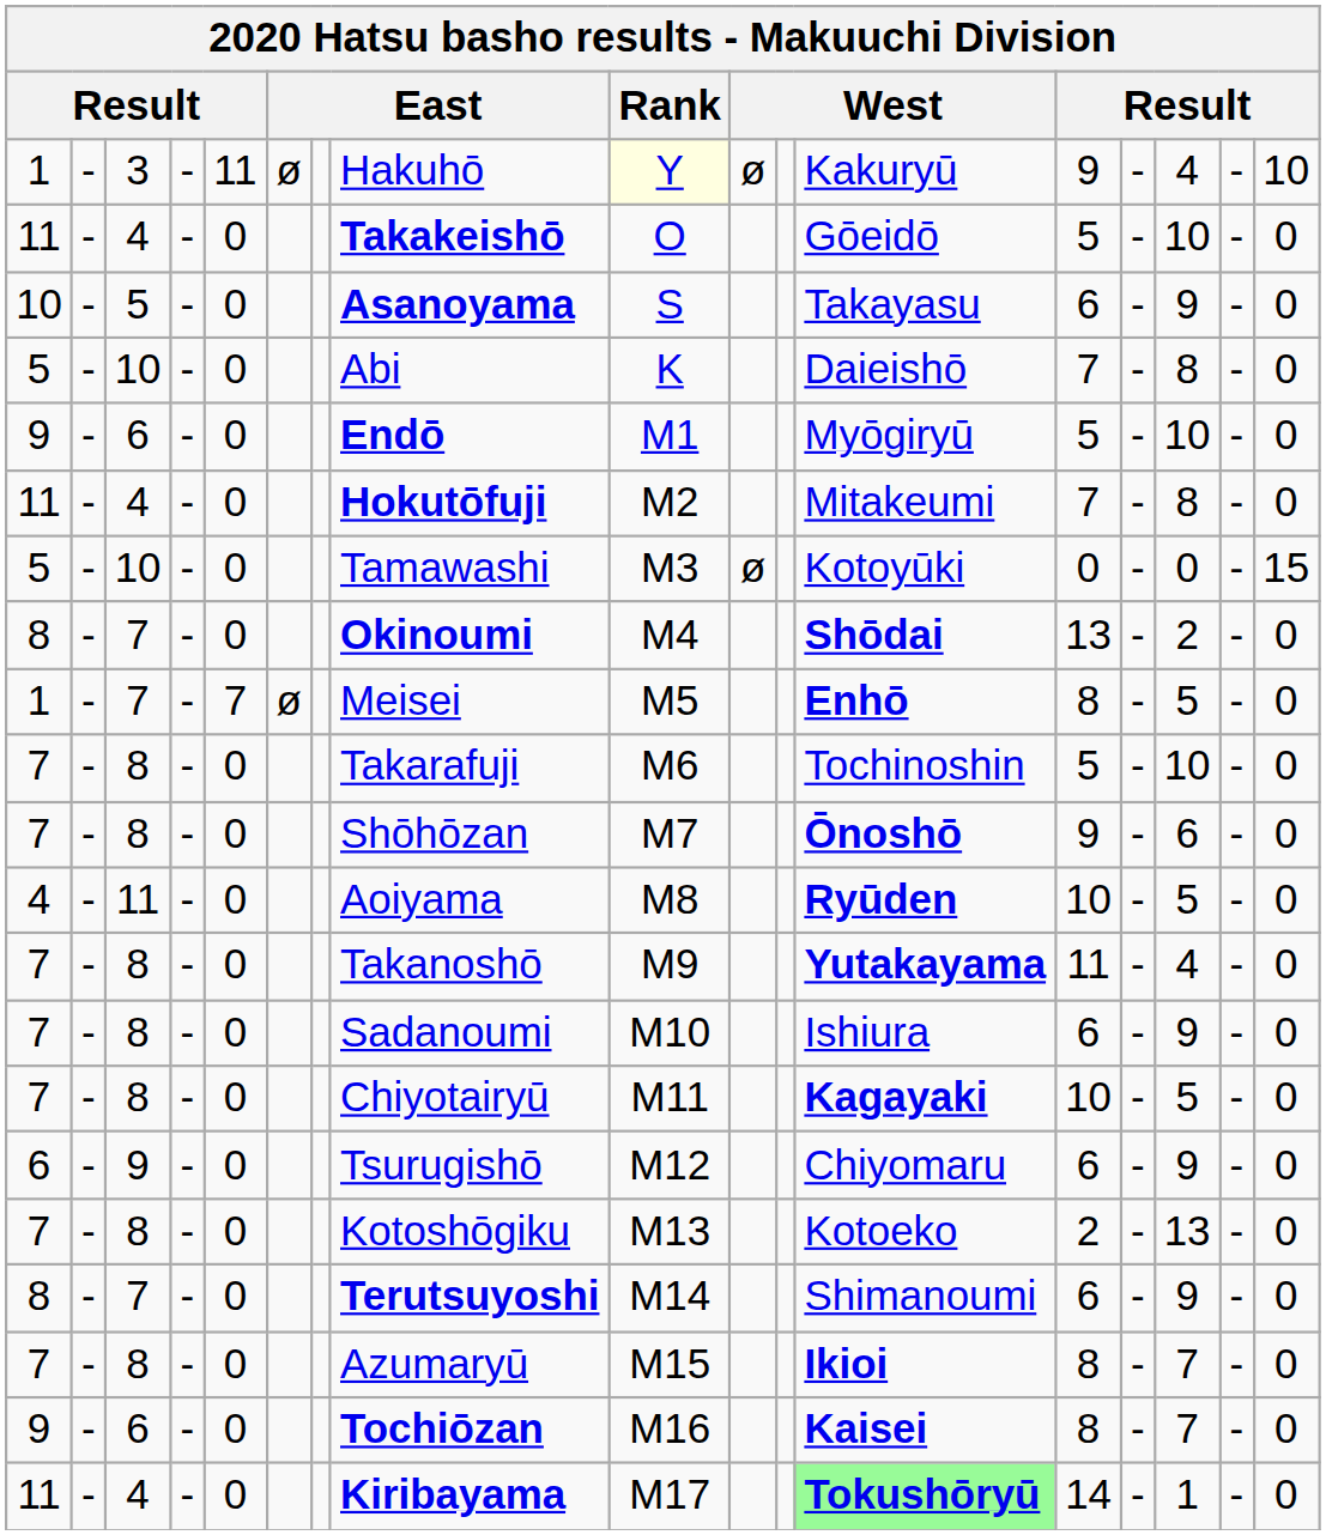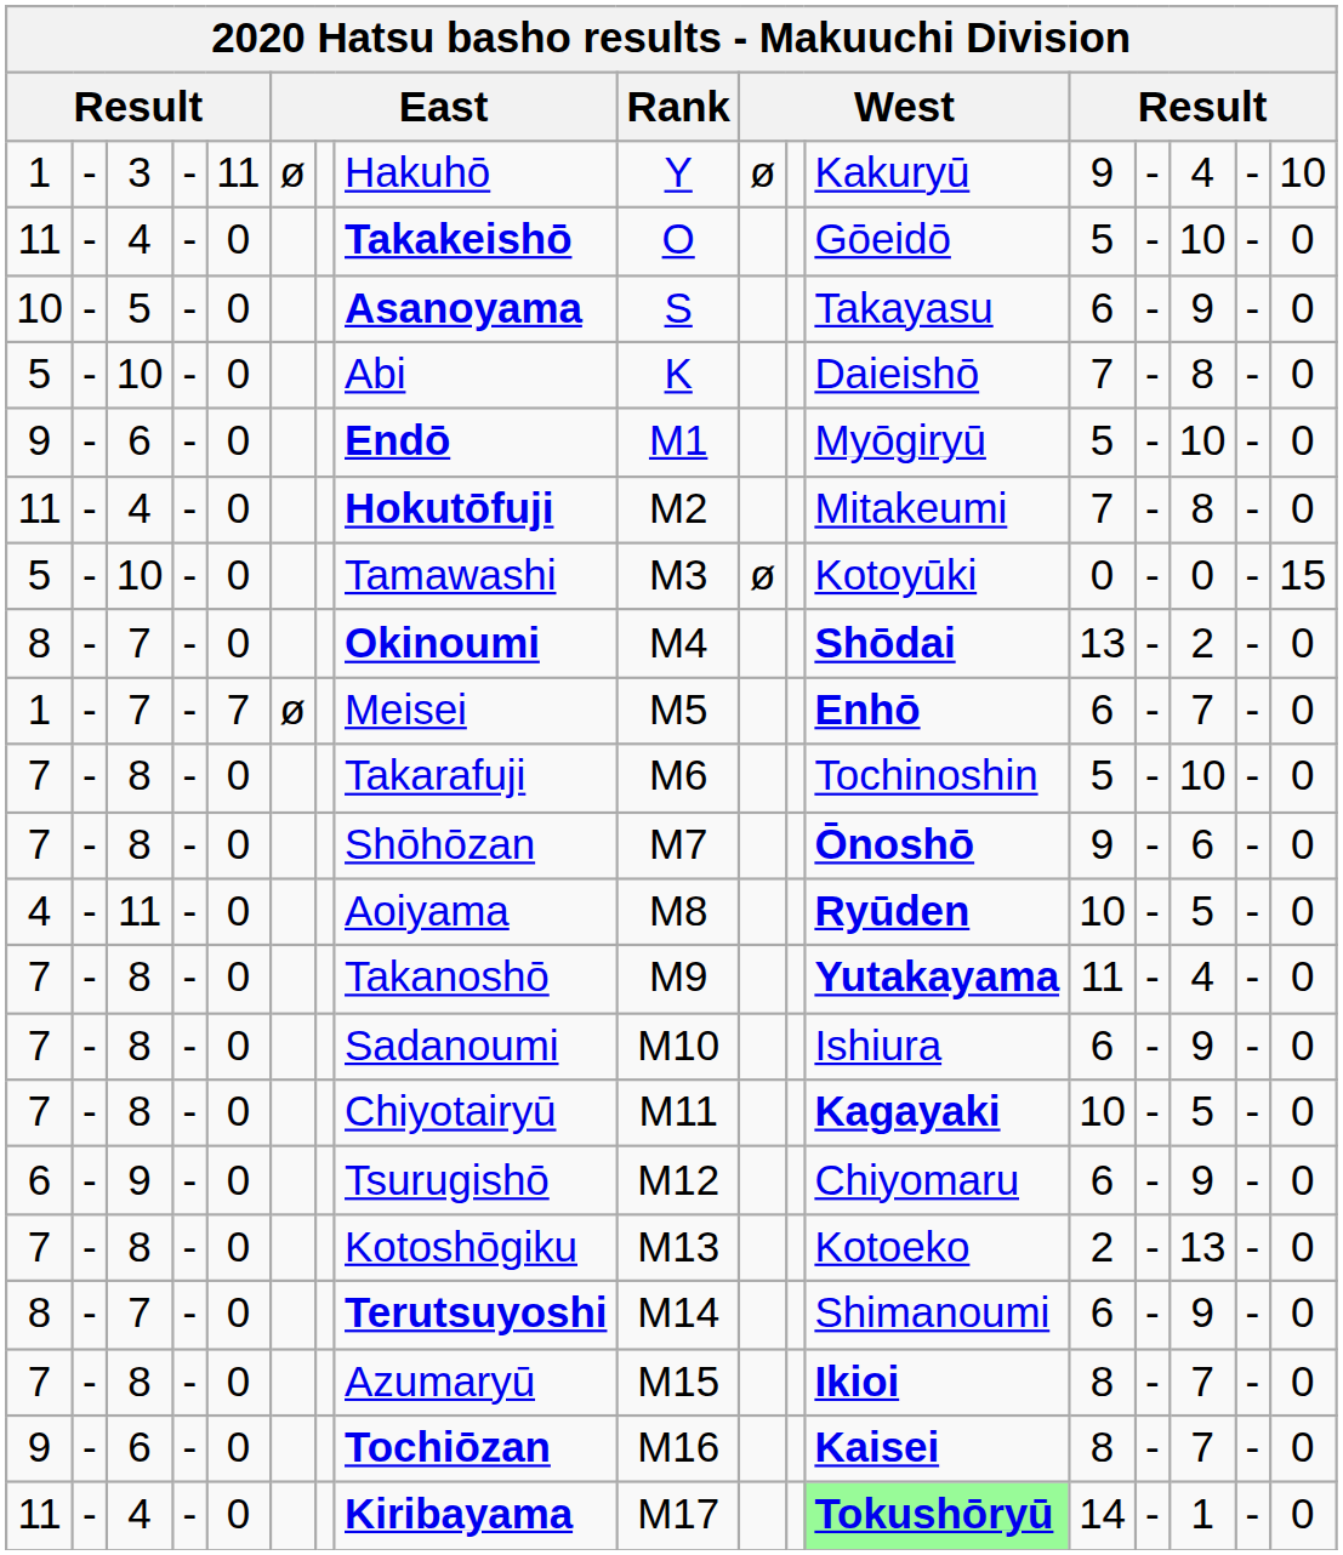 <table class="wikitable">
 <tr>
 <th colspan="17">2020 Hatsu basho results - Makuuchi Division</th>
 </tr>
 <tr>
 <th colspan="5">Result</th>
 <th colspan="3">East</th>
 <th>Rank</th>
 <th colspan="3">West</th>
 <th colspan="5">Result</th>
 </tr>
 <tr>
 <td align=center>1</td>
 <td align=center>-</td>
 <td align=center>3</td>
 <td align=center>-</td>
 <td align=center>11</td>
 <td align=center>ø</td>
 <td align=center></td>
 <td><a href='#'>Hakuhō</a></td>
-<td align=center style="background: lightyellow;"><a href='#'>Y</a></td>
+<td align=center><a href='#'>Y</a></td>
 <td align=center>ø</td>
 <td align=center></td>
 <td><a href='#'>Kakuryū</a></td>
 <td align=center>9</td>
 <td align=center>-</td>
 <td align=center>4</td>
 <td align=center>-</td>
 <td align=center>10</td>
 </tr>
 <tr>
 <td align=center>11</td>
 <td align=center>-</td>
 <td align=center>4</td>
 <td align=center>-</td>
 <td align=center>0</td>
 <td align=center></td>
 <td align=center></td>
 <td><strong><a href='#'>Takakeishō</a></strong></td>
 <td align=center><a href='#'>O</a></td>
 <td align=center></td>
 <td align=center></td>
 <td><a href='#'>Gōeidō</a></td>
 <td align=center>5</td>
 <td align=center>-</td>
 <td align=center>10</td>
 <td align=center>-</td>
 <td align=center>0</td>
 </tr>
 <tr>
 <td align=center>10</td>
 <td align=center>-</td>
 <td align=center>5</td>
 <td align=center>-</td>
 <td align=center>0</td>
 <td align=center></td>
 <td align=center></td>
 <td><strong><a href='#'>Asanoyama</a></strong></td>
 <td align=center><a href='#'>S</a></td>
 <td align=center></td>
 <td align=center></td>
 <td><a href='#'>Takayasu</a></td>
 <td align=center>6</td>
 <td align=center>-</td>
 <td align=center>9</td>
 <td align=center>-</td>
 <td align=center>0</td>
 </tr>
 <tr>
 <td align=center>5</td>
 <td align=center>-</td>
 <td align=center>10</td>
 <td align=center>-</td>
 <td align=center>0</td>
 <td align=center></td>
 <td align=center></td>
 <td><a href='#'>Abi</a></td>
 <td align=center><a href='#'>K</a></td>
 <td align=center></td>
 <td align=center></td>
 <td><a href='#'>Daieishō</a></td>
 <td align=center>7</td>
 <td align=center>-</td>
 <td align=center>8</td>
 <td align=center>-</td>
 <td align=center>0</td>
 </tr>
 <tr>
 <td align=center>9</td>
 <td align=center>-</td>
 <td align=center>6</td>
 <td align=center>-</td>
 <td align=center>0</td>
 <td align=center></td>
 <td align=center></td>
 <td><strong><a href='#'>Endō</a></strong></td>
 <td align=center><a href='#'>M1</a></td>
 <td align=center></td>
 <td align=center></td>
 <td><a href='#'>Myōgiryū</a></td>
 <td align=center>5</td>
 <td align=center>-</td>
 <td align=center>10</td>
 <td align=center>-</td>
 <td align=center>0</td>
 </tr>
 <tr>
 <td align=center>11</td>
 <td align=center>-</td>
 <td align=center>4</td>
 <td align=center>-</td>
 <td align=center>0</td>
 <td align=center></td>
 <td align=center></td>
 <td><strong><a href='#'>Hokutōfuji</a></strong></td>
 <td align=center>M2</td>
 <td align=center></td>
 <td align=center></td>
 <td><a href='#'>Mitakeumi</a></td>
 <td align=center>7</td>
 <td align=center>-</td>
 <td align=center>8</td>
 <td align=center>-</td>
 <td align=center>0</td>
 </tr>
 <tr>
 <td align=center>5</td>
 <td align=center>-</td>
 <td align=center>10</td>
 <td align=center>-</td>
 <td align=center>0</td>
 <td align=center></td>
 <td align=center></td>
 <td><a href='#'>Tamawashi</a></td>
 <td align=center>M3</td>
 <td align=center>ø</td>
 <td align=center></td>
 <td><a href='#'>Kotoyūki</a></td>
 <td align=center>0</td>
 <td align=center>-</td>
 <td align=center>0</td>
 <td align=center>-</td>
 <td align=center>15</td>
 </tr>
 <tr>
 <td align=center>8</td>
 <td align=center>-</td>
 <td align=center>7</td>
 <td align=center>-</td>
 <td align=center>0</td>
 <td align=center></td>
 <td align=center></td>
 <td><strong><a href='#'>Okinoumi</a></strong></td>
 <td align=center>M4</td>
 <td align=center></td>
 <td align=center></td>
 <td><strong><a href='#'>Shōdai</a></strong></td>
 <td align=center>13</td>
 <td align=center>-</td>
 <td align=center>2</td>
 <td align=center>-</td>
 <td align=center>0</td>
 </tr>
 <tr>
 <td align=center>1</td>
 <td align=center>-</td>
 <td align=center>7</td>
 <td align=center>-</td>
 <td align=center>7</td>
 <td align=center>ø</td>
 <td align=center></td>
 <td><a href='#'>Meisei</a></td>
 <td align=center>M5</td>
 <td align=center></td>
 <td align=center></td>
 <td><strong><a href='#'>Enhō</a></strong></td>
-<td align=center>8</td>
+<td align=center>6</td>
 <td align=center>-</td>
-<td align=center>5</td>
+<td align=center>7</td>
 <td align=center>-</td>
 <td align=center>0</td>
 </tr>
 <tr>
 <td align=center>7</td>
 <td align=center>-</td>
 <td align=center>8</td>
 <td align=center>-</td>
 <td align=center>0</td>
 <td align=center></td>
 <td align=center></td>
 <td><a href='#'>Takarafuji</a></td>
 <td align=center>M6</td>
 <td align=center></td>
 <td align=center></td>
 <td><a href='#'>Tochinoshin</a></td>
 <td align=center>5</td>
 <td align=center>-</td>
 <td align=center>10</td>
 <td align=center>-</td>
 <td align=center>0</td>
 </tr>
 <tr>
 <td align=center>7</td>
 <td align=center>-</td>
 <td align=center>8</td>
 <td align=center>-</td>
 <td align=center>0</td>
 <td align=center></td>
 <td align=center></td>
 <td><a href='#'>Shōhōzan</a></td>
 <td align=center>M7</td>
 <td align=center></td>
 <td align=center></td>
 <td><strong><a href='#'>Ōnoshō</a></strong></td>
 <td align=center>9</td>
 <td align=center>-</td>
 <td align=center>6</td>
 <td align=center>-</td>
 <td align=center>0</td>
 </tr>
 <tr>
 <td align=center>4</td>
 <td align=center>-</td>
 <td align=center>11</td>
 <td align=center>-</td>
 <td align=center>0</td>
 <td align=center></td>
 <td align=center></td>
 <td><a href='#'>Aoiyama</a></td>
 <td align=center>M8</td>
 <td align=center></td>
 <td align=center></td>
 <td><strong><a href='#'>Ryūden</a></strong></td>
 <td align=center>10</td>
 <td align=center>-</td>
 <td align=center>5</td>
 <td align=center>-</td>
 <td align=center>0</td>
 </tr>
 <tr>
 <td align=center>7</td>
 <td align=center>-</td>
 <td align=center>8</td>
 <td align=center>-</td>
 <td align=center>0</td>
 <td align=center></td>
 <td align=center></td>
 <td><a href='#'>Takanoshō</a></td>
 <td align=center>M9</td>
 <td align=center></td>
 <td align=center></td>
 <td><strong><a href='#'>Yutakayama</a></strong></td>
 <td align=center>11</td>
 <td align=center>-</td>
 <td align=center>4</td>
 <td align=center>-</td>
 <td align=center>0</td>
 </tr>
 <tr>
 <td align=center>7</td>
 <td align=center>-</td>
 <td align=center>8</td>
 <td align=center>-</td>
 <td align=center>0</td>
 <td align=center></td>
 <td align=center></td>
 <td><a href='#'>Sadanoumi</a></td>
 <td align=center>M10</td>
 <td align=center></td>
 <td align=center></td>
 <td><a href='#'>Ishiura</a></td>
 <td align=center>6</td>
 <td align=center>-</td>
 <td align=center>9</td>
 <td align=center>-</td>
 <td align=center>0</td>
 </tr>
 <tr>
 <td align=center>7</td>
 <td align=center>-</td>
 <td align=center>8</td>
 <td align=center>-</td>
 <td align=center>0</td>
 <td align=center></td>
 <td align=center></td>
 <td><a href='#'>Chiyotairyū</a></td>
 <td align=center>M11</td>
 <td align=center></td>
 <td align=center></td>
 <td><strong><a href='#'>Kagayaki</a></strong></td>
 <td align=center>10</td>
 <td align=center>-</td>
 <td align=center>5</td>
 <td align=center>-</td>
 <td align=center>0</td>
 </tr>
 <tr>
 <td align=center>6</td>
 <td align=center>-</td>
 <td align=center>9</td>
 <td align=center>-</td>
 <td align=center>0</td>
 <td align=center></td>
 <td align=center></td>
 <td><a href='#'>Tsurugishō</a></td>
 <td align=center>M12</td>
 <td align=center></td>
 <td align=center></td>
 <td><a href='#'>Chiyomaru</a></td>
 <td align=center>6</td>
 <td align=center>-</td>
 <td align=center>9</td>
 <td align=center>-</td>
 <td align=center>0</td>
 </tr>
 <tr>
 <td align=center>7</td>
 <td align=center>-</td>
 <td align=center>8</td>
 <td align=center>-</td>
 <td align=center>0</td>
 <td align=center></td>
 <td align=center></td>
 <td><a href='#'>Kotoshōgiku</a></td>
 <td align=center>M13</td>
 <td align=center></td>
 <td align=center></td>
 <td><a href='#'>Kotoeko</a></td>
 <td align=center>2</td>
 <td align=center>-</td>
 <td align=center>13</td>
 <td align=center>-</td>
 <td align=center>0</td>
 </tr>
 <tr>
 <td align=center>8</td>
 <td align=center>-</td>
 <td align=center>7</td>
 <td align=center>-</td>
 <td align=center>0</td>
 <td align=center></td>
 <td align=center></td>
 <td><strong><a href='#'>Terutsuyoshi</a></strong></td>
 <td align=center>M14</td>
 <td align=center></td>
 <td align=center></td>
 <td><a href='#'>Shimanoumi</a></td>
 <td align=center>6</td>
 <td align=center>-</td>
 <td align=center>9</td>
 <td align=center>-</td>
 <td align=center>0</td>
 </tr>
 <tr>
 <td align=center>7</td>
 <td align=center>-</td>
 <td align=center>8</td>
 <td align=center>-</td>
 <td align=center>0</td>
 <td align=center></td>
 <td align=center></td>
 <td><a href='#'>Azumaryū</a></td>
 <td align=center>M15</td>
 <td align=center></td>
 <td align=center></td>
 <td><strong><a href='#'>Ikioi</a></strong></td>
 <td align=center>8</td>
 <td align=center>-</td>
 <td align=center>7</td>
 <td align=center>-</td>
 <td align=center>0</td>
 </tr>
 <tr>
 <td align=center>9</td>
 <td align=center>-</td>
 <td align=center>6</td>
 <td align=center>-</td>
 <td align=center>0</td>
 <td align=center></td>
 <td align=center></td>
 <td><strong><a href='#'>Tochiōzan</a></strong></td>
 <td align=center>M16</td>
 <td align=center></td>
 <td align=center></td>
 <td><strong><a href='#'>Kaisei</a></strong></td>
 <td align=center>8</td>
 <td align=center>-</td>
 <td align=center>7</td>
 <td align=center>-</td>
 <td align=center>0</td>
 </tr>
 <tr>
 <td align=center>11</td>
 <td align=center>-</td>
 <td align=center>4</td>
 <td align=center>-</td>
 <td align=center>0</td>
 <td align=center></td>
 <td align=center></td>
 <td><strong><a href='#'>Kiribayama</a></strong></td>
 <td align=center>M17</td>
 <td align=center></td>
 <td align=center></td>
 <td style="background: PaleGreen;"><strong><a href='#'>Tokushōryū</a></strong></td>
 <td align=center>14</td>
 <td align=center>-</td>
 <td align=center>1</td>
 <td align=center>-</td>
 <td align=center>0</td>
 </tr>
 </table>
